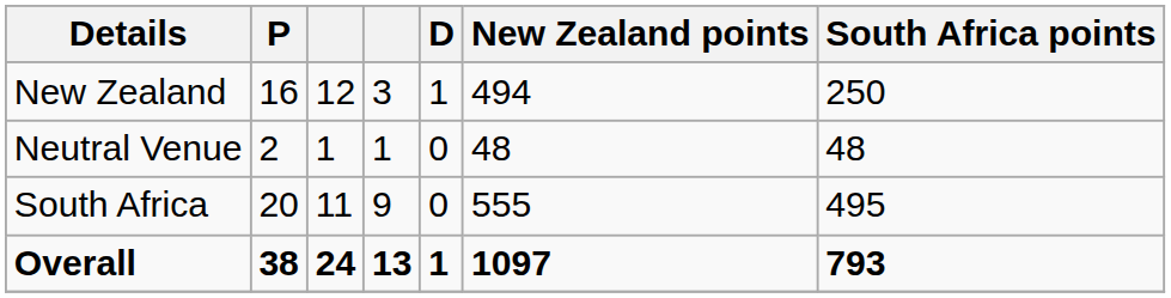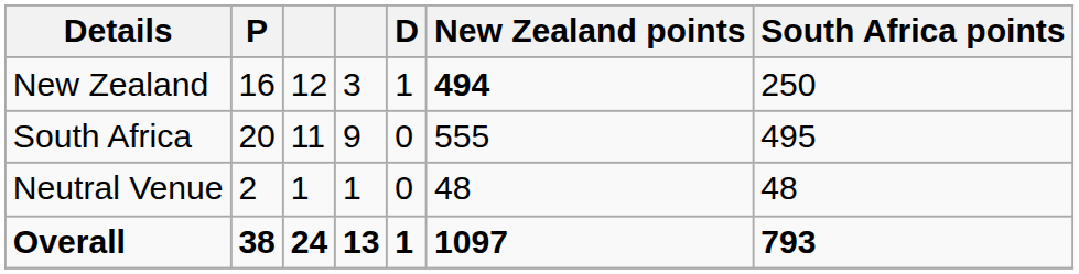 <table class="wikitable center">
 <tr>
 <th align=center>Details</th>
 <th align=center>P</th>
 <th align=center></th>
 <th align=center></th>
 <th align=center>D</th>
 <th align=center>New Zealand points</th>
 <th align=center>South Africa points</th>
 </tr>
 <tr>
 <td align=left> New Zealand</td>
 <td>16</td>
 <td>12</td>
 <td>3</td>
 <td>1</td>
-<td>494</td>
+<td><strong>494</strong></td>
 <td>250</td>
+</tr>
+<tr>
+<td align=left> South Africa</td>
+<td>20</td>
+<td>11</td>
+<td>9</td>
+<td>0</td>
+<td>555</td>
+<td>495</td>
 </tr>
 <tr>
 <td>Neutral Venue </td>
 <td>2</td>
 <td>1</td>
 <td>1</td>
 <td>0</td>
 <td>48</td>
 <td>48</td>
-</tr>
-<tr>
-<td align=left> South Africa</td>
-<td>20</td>
-<td>11</td>
-<td>9</td>
-<td>0</td>
-<td>555</td>
-<td>495</td>
 </tr>
 <tr>
 <td><strong>Overall</strong></td>
 <td><strong>38</strong></td>
 <td><strong>24</strong></td>
 <td><strong>13</strong></td>
 <td><strong>1</strong></td>
 <td><strong>1097</strong></td>
 <td><strong>793</strong></td>
 </tr>
 <tr>
 </tr>
 </table>
